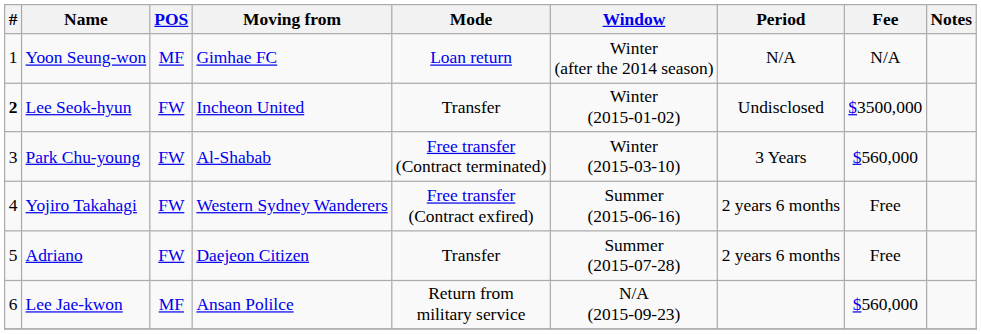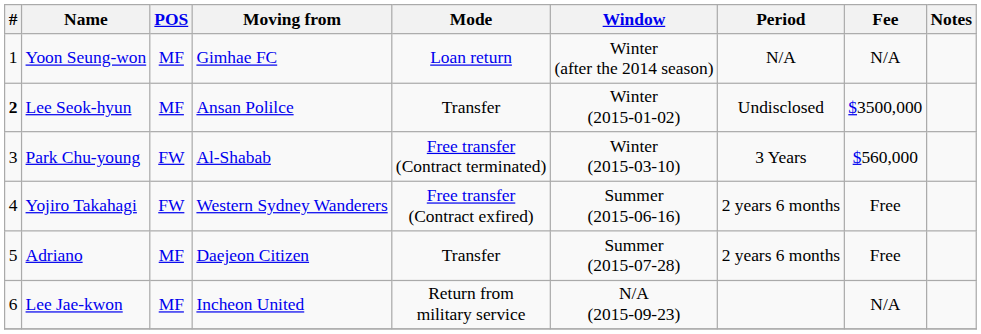 <table class="wikitable sortable" style="text-align: center; font-size:90%;">
 <tr>
 <th>#</th>
 <th>Name</th>
 <th><a href='#'>POS</a></th>
 <th>Moving from</th>
 <th>Mode</th>
 <th><a href='#'>Window</a></th>
 <th>Period</th>
 <th>Fee</th>
 <th>Notes</th>
 </tr>
 <tr>
 <td>1</td>
 <td align=left> <a href='#'>Yoon Seung-won</a></td>
 <td><a href='#'>MF</a></td>
 <td align=left> <a href='#'>Gimhae FC</a></td>
 <td><a href='#'>Loan return</a></td>
 <td>Winter<br>(after the 2014 season)</td>
 <td>N/A</td>
 <td>N/A</td>
 <td align=left></td>
 </tr>
 <tr>
 <td><strong>2</strong></td>
 <td align=left> <a href='#'>Lee Seok-hyun</a></td>
-<td><a href='#'>FW</a></td>
-<td align=left> <a href='#'>Incheon United</a></td>
+<td><a href='#'>MF</a></td>
+<td align=left> <a href='#'>Ansan Polilce</a></td>
 <td>Transfer</td>
 <td>Winter<br>(2015-01-02)</td>
 <td>Undisclosed</td>
 <td><a href='#'>$</a>3500,000</td>
 <td align=left></td>
 </tr>
 <tr>
 <td>3</td>
 <td align=left> <a href='#'>Park Chu-young</a></td>
 <td><a href='#'>FW</a></td>
 <td align=left> <a href='#'>Al-Shabab</a></td>
 <td><a href='#'>Free transfer</a><br>(Contract terminated)</td>
 <td>Winter<br>(2015-03-10)</td>
 <td>3 Years</td>
 <td><a href='#'>$</a>560,000</td>
 <td align=left></td>
 </tr>
 <tr>
 <td>4</td>
 <td align=left> <a href='#'>Yojiro Takahagi</a></td>
 <td><a href='#'>FW</a></td>
 <td align=left> <a href='#'>Western Sydney Wanderers</a></td>
 <td><a href='#'>Free transfer</a><br>(Contract exfired)</td>
 <td>Summer<br>(2015-06-16)</td>
 <td>2 years 6 months</td>
 <td>Free</td>
 <td align=left></td>
 </tr>
 <tr>
 <td>5</td>
 <td align=left> <a href='#'>Adriano</a></td>
-<td><a href='#'>FW</a></td>
+<td><a href='#'>MF</a></td>
 <td align=left> <a href='#'>Daejeon Citizen</a></td>
 <td>Transfer</td>
 <td>Summer<br>(2015-07-28)</td>
 <td>2 years 6 months</td>
 <td>Free</td>
 <td align=left></td>
 </tr>
 <tr>
 <td>6</td>
 <td align=left> <a href='#'>Lee Jae-kwon</a></td>
 <td><a href='#'>MF</a></td>
-<td align=left> <a href='#'>Ansan Polilce</a></td>
+<td align=left> <a href='#'>Incheon United</a></td>
 <td>Return from<br>military service</td>
 <td>N/A<br>(2015-09-23)</td>
 <td></td>
-<td><a href='#'>$</a>560,000</td>
+<td>N/A</td>
 <td align=left></td>
 </tr>
 <tr>
 </tr>
 </table>
